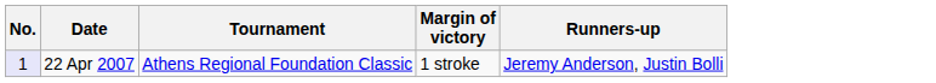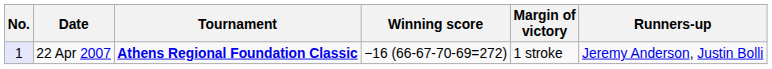 <table class="wikitable" style="font-size:95%;">
 <tr>
 <th>No.</th>
 <th>Date</th>
 <th>Tournament</th>
+<th>Winning score</th>
 <th>Margin of<br>victory</th>
 <th>Runners-up</th>
 </tr>
 <tr>
 <td align=center style="background: lavender;">1</td>
 <td align=right>22 Apr <a href='#'>2007</a></td>
-<td><a href='#'>Athens Regional Foundation Classic</a></td>
+<td><strong><a href='#'>Athens Regional Foundation Classic</a></strong></td>
+<td>−16 (66-67-70-69=272)</td>
 <td>1 stroke</td>
 <td> <a href='#'>Jeremy Anderson</a>,  <a href='#'>Justin Bolli</a></td>
 </tr>
 </table>
